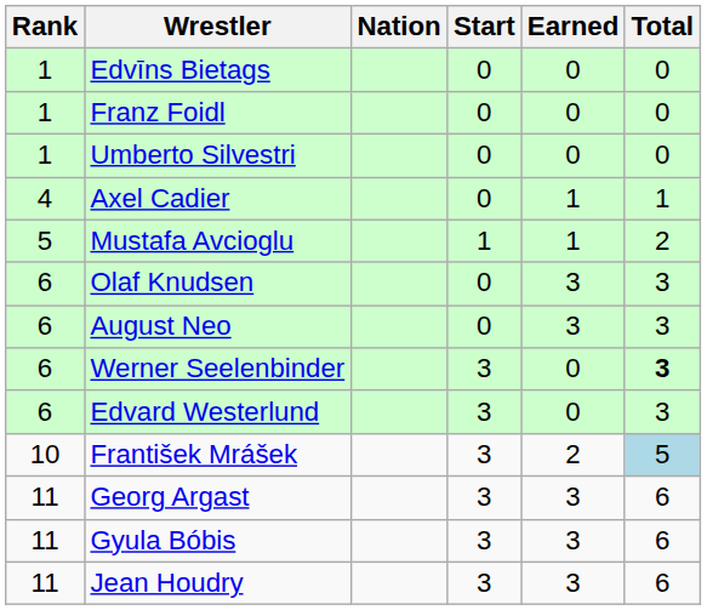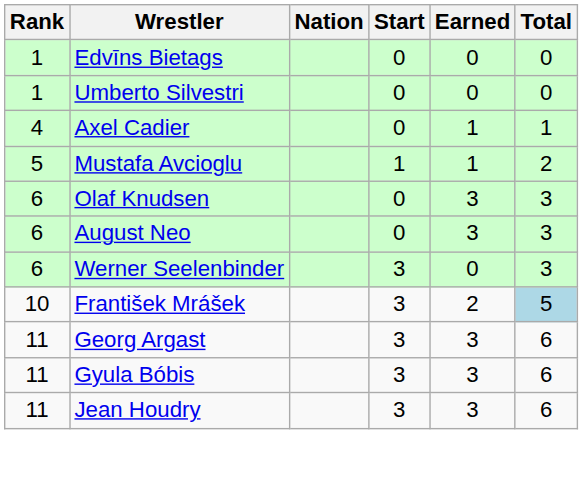 <table class="wikitable sortable" style="text-align:center;">
 <tr>
 <th>Rank</th>
 <th>Wrestler</th>
 <th>Nation</th>
 <th>Start</th>
 <th>Earned</th>
 <th>Total</th>
 </tr>
 <tr style="background:#cfc;">
 <td>1</td>
 <td align=left><a href='#'>Edvīns Bietags</a></td>
-<td align=left></td>
-<td>0</td>
-<td>0</td>
-<td>0</td>
-</tr>
-<tr style="background:#cfc;">
-<td>1</td>
-<td align=left><a href='#'>Franz Foidl</a></td>
 <td align=left></td>
 <td>0</td>
 <td>0</td>
 <td>0</td>
 </tr>
 <tr style="background:#cfc;">
 <td>1</td>
 <td align=left><a href='#'>Umberto Silvestri</a></td>
 <td align=left></td>
 <td>0</td>
 <td>0</td>
 <td>0</td>
 </tr>
 <tr style="background:#cfc;">
 <td>4</td>
 <td align=left><a href='#'>Axel Cadier</a></td>
 <td align=left></td>
 <td>0</td>
 <td>1</td>
 <td>1</td>
 </tr>
 <tr style="background:#cfc;">
 <td>5</td>
 <td align=left><a href='#'>Mustafa Avcioglu</a></td>
 <td align=left></td>
 <td>1</td>
 <td>1</td>
 <td>2</td>
 </tr>
 <tr style="background:#cfc;">
 <td>6</td>
 <td align=left><a href='#'>Olaf Knudsen</a></td>
 <td align=left></td>
 <td>0</td>
 <td>3</td>
 <td>3</td>
 </tr>
 <tr style="background:#cfc;">
 <td>6</td>
 <td align=left><a href='#'>August Neo</a></td>
 <td align=left></td>
 <td>0</td>
 <td>3</td>
 <td>3</td>
 </tr>
 <tr style="background:#cfc;">
 <td>6</td>
 <td align=left><a href='#'>Werner Seelenbinder</a></td>
 <td align=left></td>
 <td>3</td>
 <td>0</td>
-<td><strong>3</strong></td>
-</tr>
-<tr style="background:#cfc;">
-<td>6</td>
-<td align=left><a href='#'>Edvard Westerlund</a></td>
-<td align=left></td>
-<td>3</td>
-<td>0</td>
 <td>3</td>
 </tr>
 <tr>
 <td>10</td>
 <td align=left><a href='#'>František Mrášek</a></td>
 <td align=left></td>
 <td>3</td>
 <td>2</td>
 <td style="background: lightblue;">5</td>
 </tr>
 <tr>
 <td>11</td>
 <td align=left><a href='#'>Georg Argast</a></td>
 <td align=left></td>
 <td>3</td>
 <td>3</td>
 <td>6</td>
 </tr>
 <tr>
 <td>11</td>
 <td align=left><a href='#'>Gyula Bóbis</a></td>
 <td align=left></td>
 <td>3</td>
 <td>3</td>
 <td>6</td>
 </tr>
 <tr>
 <td>11</td>
 <td align=left><a href='#'>Jean Houdry</a></td>
 <td align=left></td>
 <td>3</td>
 <td>3</td>
 <td>6</td>
 </tr>
 </table>
